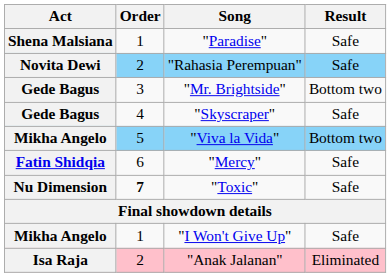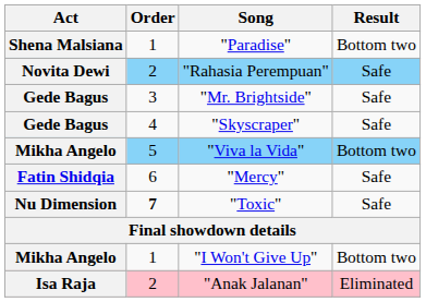 <table class="wikitable plainrowheaders" style="text-align:center;">
 <tr>
 <th scope="col">Act</th>
 <th scope="col">Order</th>
 <th scope="col">Song</th>
 <th scope="col">Result</th>
 </tr>
 <tr>
 <th scope="row">Shena Malsiana</th>
 <td>1</td>
 <td>"<a href='#'>Paradise</a>"</td>
-<td>Safe</td>
+<td>Bottom two</td>
 </tr>
 <tr style="background:#87D3F8;">
 <th scope="row">Novita Dewi</th>
 <td>2</td>
 <td>"Rahasia Perempuan"</td>
 <td>Safe</td>
 </tr>
 <tr>
 <th scope="row">Gede Bagus</th>
 <td>3</td>
 <td>"<a href='#'>Mr. Brightside</a>"</td>
-<td>Bottom two</td>
+<td>Safe</td>
 </tr>
 <tr>
 <th scope="row">Gede Bagus</th>
 <td>4</td>
 <td>"<a href='#'>Skyscraper</a>"</td>
 <td>Safe</td>
 </tr>
 <tr style="background:#87D3F8;">
 <th scope="row">Mikha Angelo</th>
 <td>5</td>
 <td>"<a href='#'>Viva la Vida</a>"</td>
 <td>Bottom two</td>
 </tr>
 <tr>
 <th scope="row"><a href='#'>Fatin Shidqia</a></th>
 <td>6</td>
 <td>"<a href='#'>Mercy</a>"</td>
 <td>Safe</td>
 </tr>
 <tr>
 <th scope="row">Nu Dimension</th>
 <td><strong>7</strong></td>
 <td>"<a href='#'>Toxic</a>"</td>
 <td>Safe</td>
 </tr>
 <tr>
 <th colspan="4">Final showdown details</th>
 </tr>
 <tr>
 <th scope="row">Mikha Angelo</th>
 <td>1</td>
 <td>"<a href='#'>I Won't Give Up</a>"</td>
-<td>Safe</td>
+<td>Bottom two</td>
 </tr>
 <tr style="background:pink;">
 <th scope="row">Isa Raja</th>
 <td>2</td>
 <td>"Anak Jalanan"</td>
 <td>Eliminated</td>
 </tr>
 </table>
